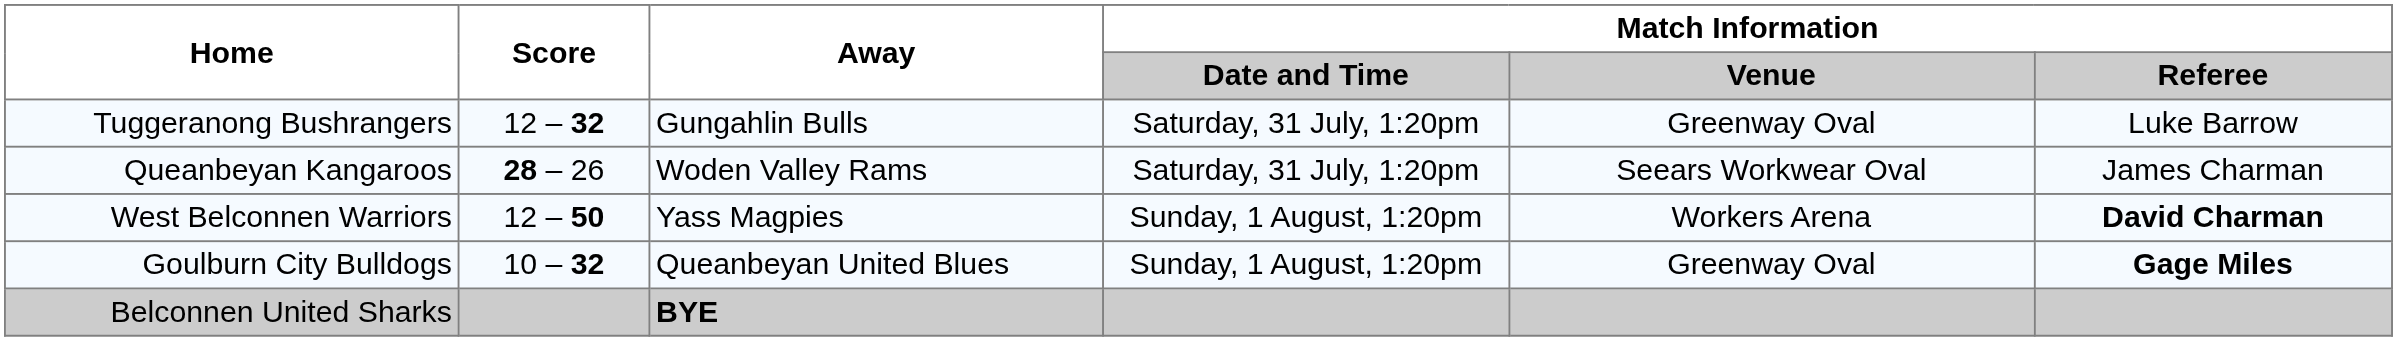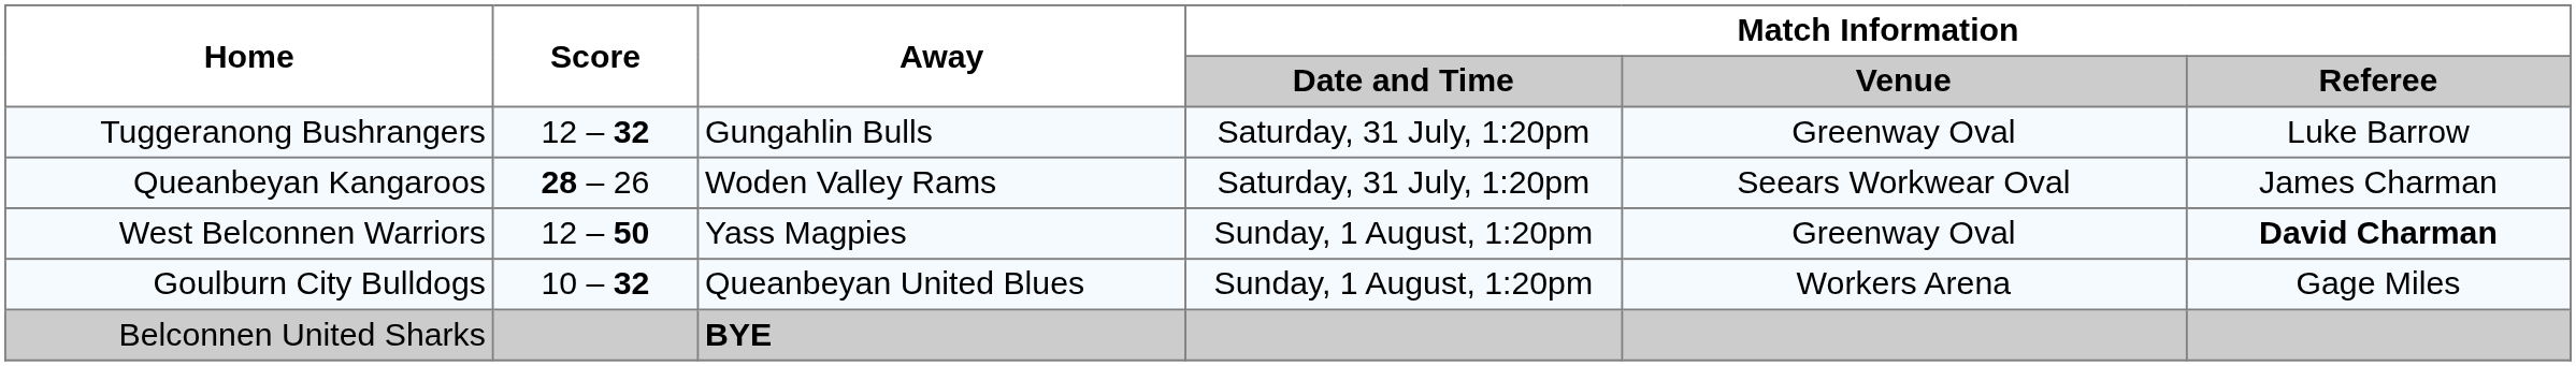 <table border="1" cellpadding="3" cellspacing="0" width="100%" style="border-collapse:collapse;  text-align:center;">
 <tr>
 <th rowspan="2" width="19%">Home</th>
 <th rowspan="2" width="8%">Score</th>
 <th rowspan="2" width="19%">Away</th>
 <th colspan="3">Match Information</th>
 </tr>
 <tr bgcolor="#CCCCCC">
 <th width="17%">Date and Time</th>
 <th width="22%">Venue</th>
 <th width="50%">Referee</th>
 </tr>
 <tr style="text-align:center; background:#f5faff;">
 <td align="right">Tuggeranong Bushrangers </td>
 <td>12 – <strong>32</strong></td>
 <td align="left"> Gungahlin Bulls</td>
 <td>Saturday, 31 July, 1:20pm</td>
 <td>Greenway Oval</td>
 <td>Luke Barrow</td>
 </tr>
 <tr style="text-align:center; background:#f5faff;">
 <td align="right">Queanbeyan Kangaroos </td>
 <td><strong>28</strong> – 26</td>
 <td align="left"> Woden Valley Rams</td>
 <td>Saturday, 31 July, 1:20pm</td>
 <td>Seears Workwear Oval</td>
 <td>James Charman</td>
 </tr>
 <tr style="text-align:center; background:#f5faff;">
 <td align="right">West Belconnen Warriors </td>
 <td>12 – <strong>50</strong></td>
 <td align="left"> Yass Magpies</td>
 <td>Sunday, 1 August, 1:20pm</td>
-<td>Workers Arena</td>
+<td>Greenway Oval</td>
 <td><strong>David Charman</strong></td>
 </tr>
 <tr style="text-align:center; background:#f5faff;">
 <td align="right">Goulburn City Bulldogs </td>
 <td>10 – <strong>32</strong></td>
 <td align="left"> Queanbeyan United Blues</td>
 <td>Sunday, 1 August, 1:20pm</td>
-<td>Greenway Oval</td>
-<td><strong>Gage Miles</strong></td>
+<td>Workers Arena</td>
+<td>Gage Miles</td>
 </tr>
 <tr style="text-align:center; background:#CCCCCC;">
 <td align="right">Belconnen United Sharks </td>
 <td></td>
 <td align="left"><strong>BYE</strong></td>
 <td></td>
 <td></td>
 <td></td>
 </tr>
 </table>
